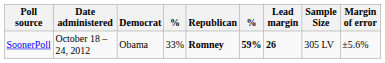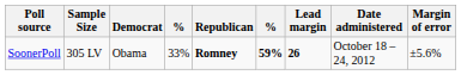 <table class="wikitable">
 <tr valign=bottom>
 <th>Poll source</th>
-<th>Date administered</th>
+<th>Sample Size</th>
 <th>Democrat</th>
 <th>%</th>
 <th>Republican</th>
 <th>%</th>
 <th>Lead margin</th>
-<th>Sample Size</th>
+<th>Date administered</th>
 <th>Margin of error</th>
 </tr>
 <tr>
 <td><a href='#'>SoonerPoll</a></td>
-<td>October 18 – 24, 2012</td>
+<td>305 LV</td>
 <td>Obama</td>
 <td>33%</td>
 <td><strong>Romney</strong></td>
 <td><strong>59%</strong></td>
 <td><strong>26</strong></td>
-<td>305 LV</td>
+<td>October 18 – 24, 2012</td>
 <td>±5.6%</td>
 </tr>
 </table>
